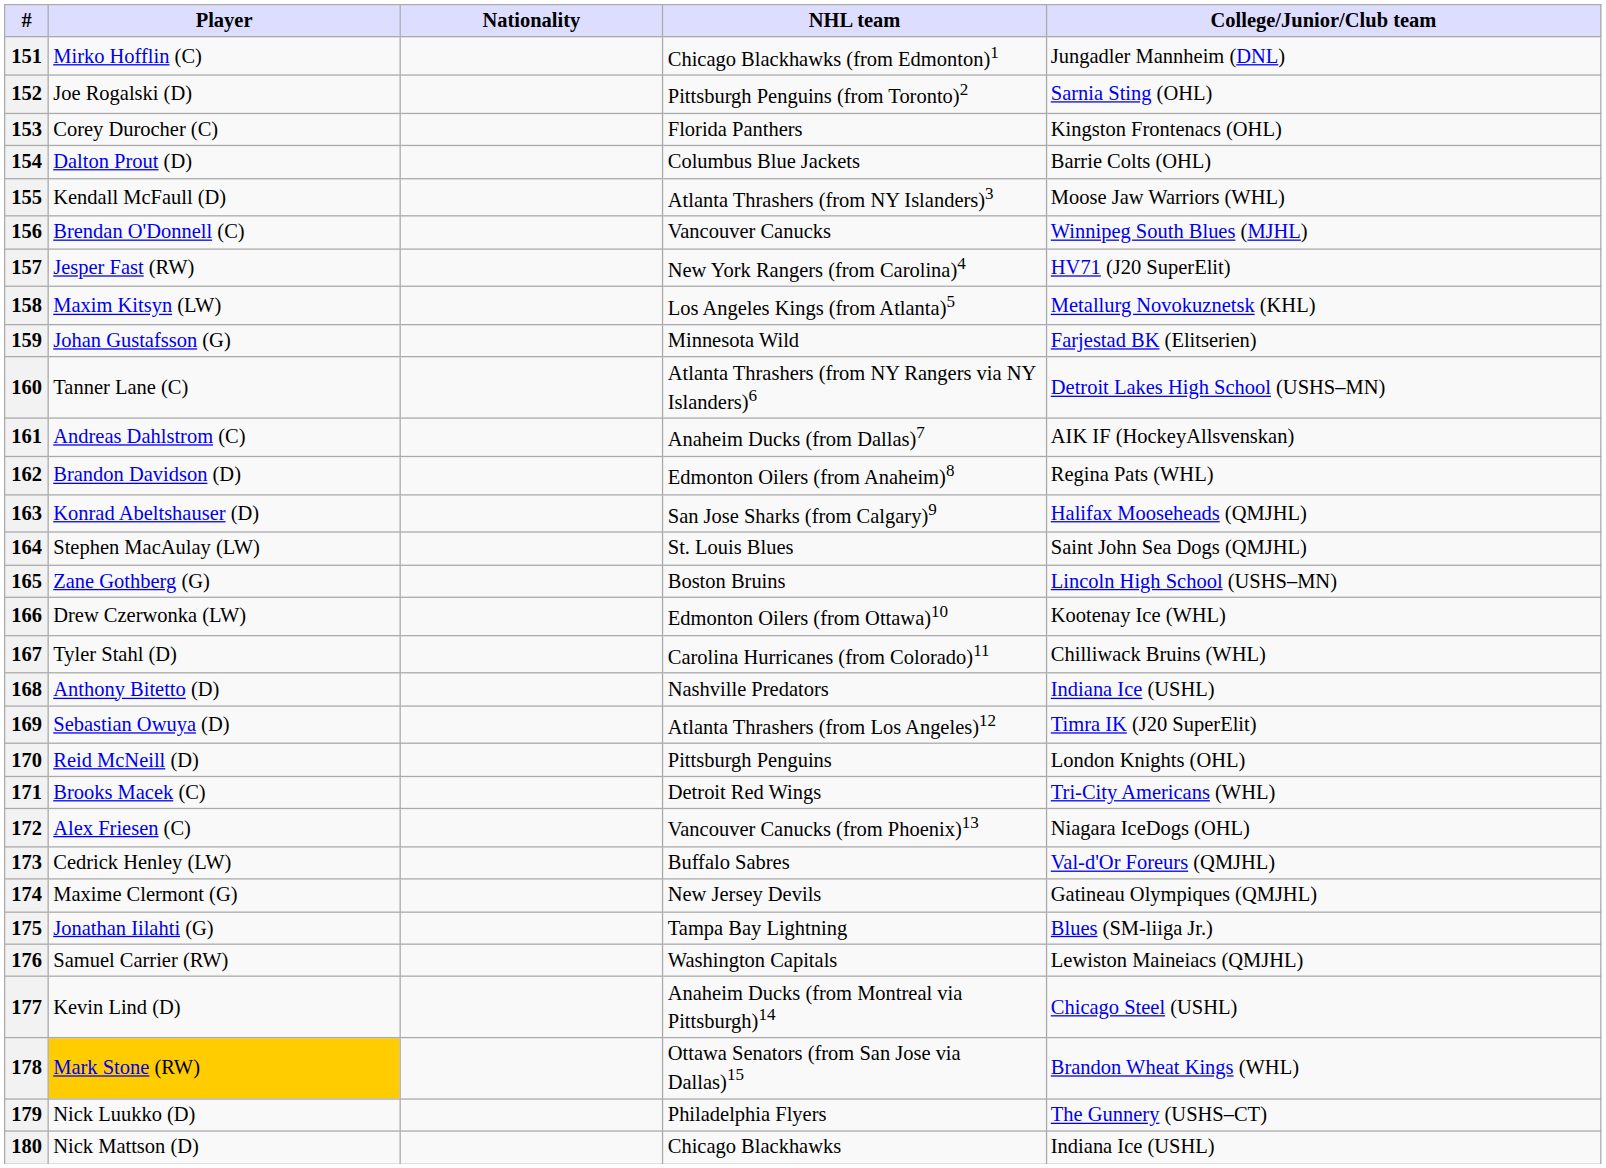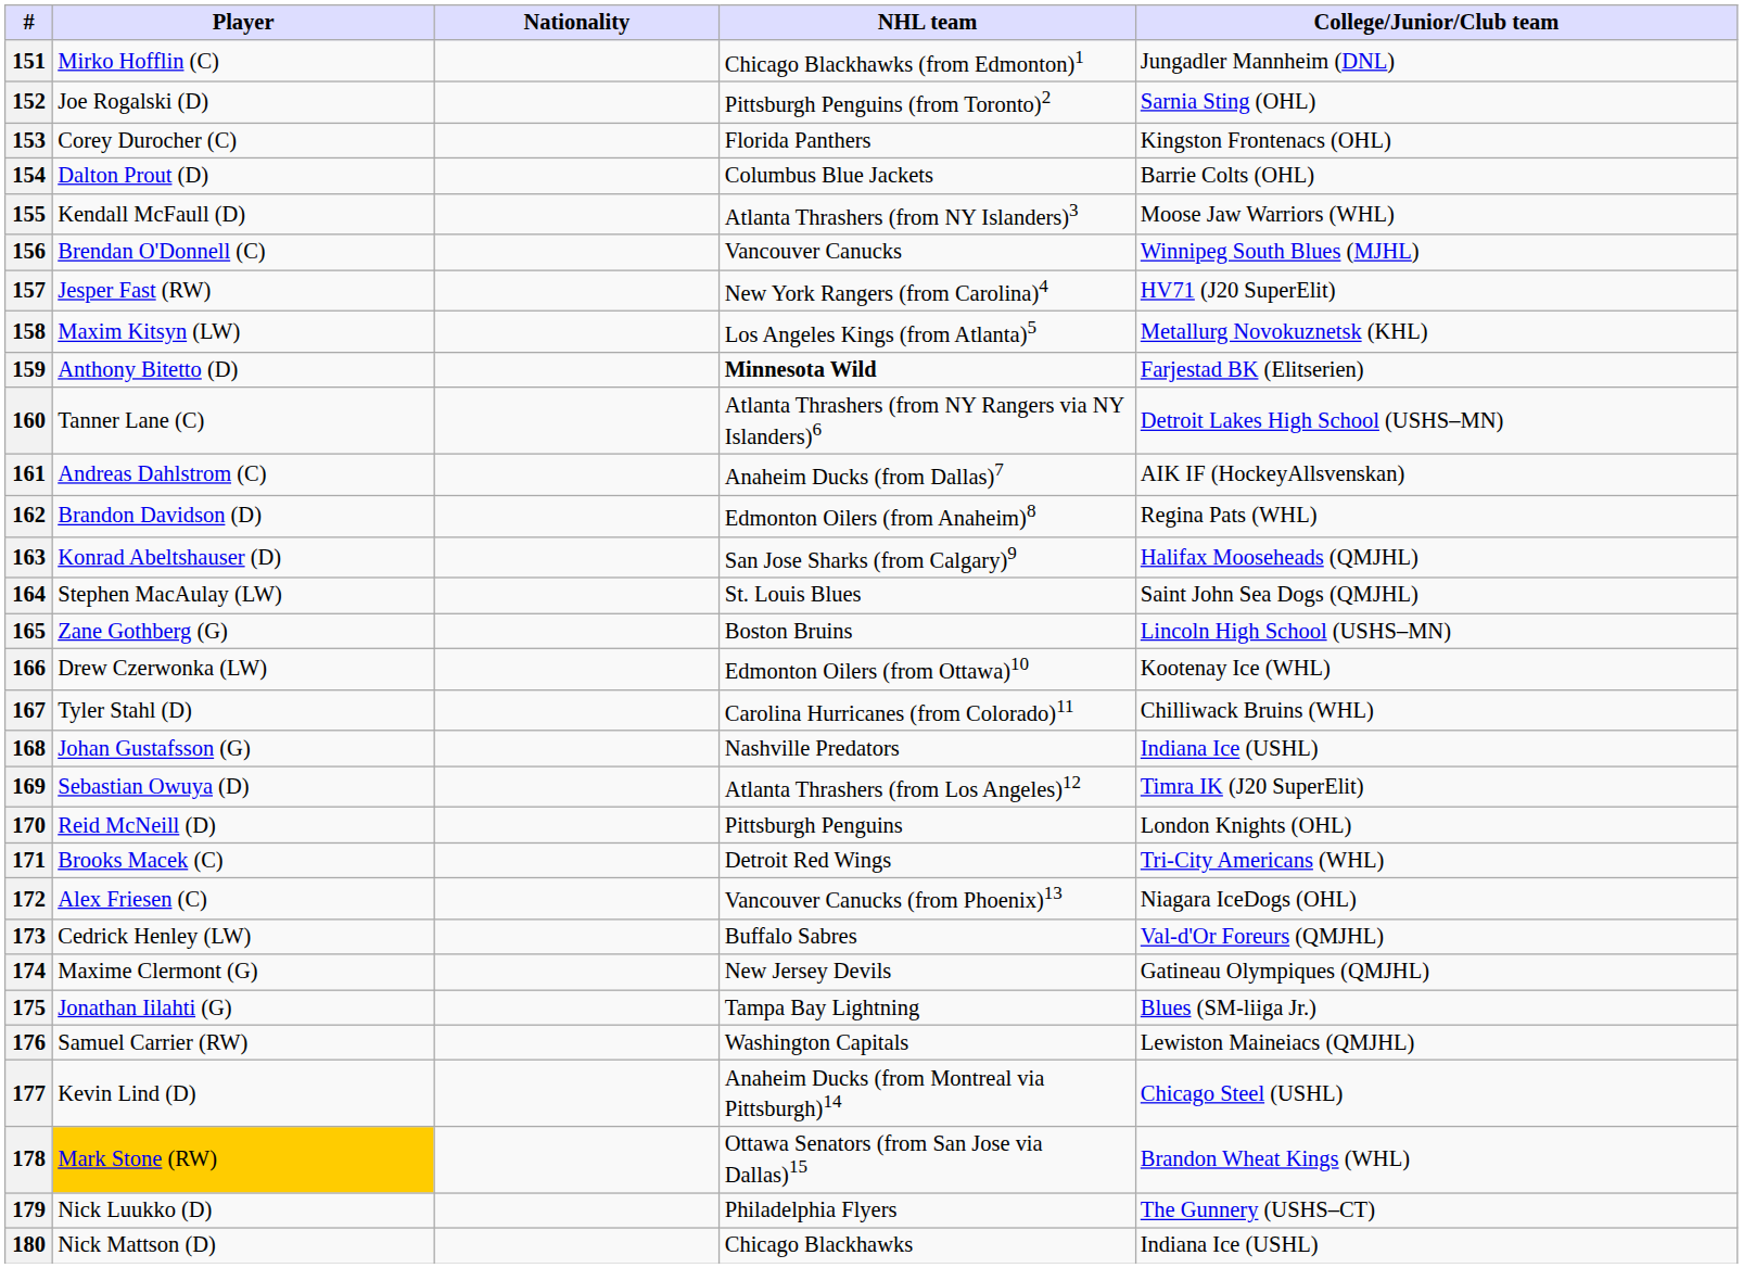 <table class="wikitable">
 <tr>
 <th style="background:#ddf; width:2.75%;">#</th>
 <th style="background:#ddf; width:22.0%;">Player</th>
 <th style="background:#ddf; width:16.5%;">Nationality</th>
 <th style="background:#ddf; width:24.0%;">NHL team</th>
 <th style="background:#ddf; width:100.0%;">College/Junior/Club team</th>
 </tr>
 <tr>
 <th>151</th>
 <td><a href='#'>Mirko Hofflin</a> (C)</td>
 <td></td>
 <td>Chicago Blackhawks (from Edmonton)<sup>1</sup></td>
 <td>Jungadler Mannheim (<a href='#'>DNL</a>)</td>
 </tr>
 <tr>
 <th>152</th>
 <td>Joe Rogalski (D)</td>
 <td></td>
 <td>Pittsburgh Penguins (from Toronto)<sup>2</sup></td>
 <td><a href='#'>Sarnia Sting</a> (OHL)</td>
 </tr>
 <tr>
 <th>153</th>
 <td>Corey Durocher (C)</td>
 <td></td>
 <td>Florida Panthers</td>
 <td>Kingston Frontenacs (OHL)</td>
 </tr>
 <tr>
 <th>154</th>
 <td><a href='#'>Dalton Prout</a> (D)</td>
 <td></td>
 <td>Columbus Blue Jackets</td>
 <td>Barrie Colts (OHL)</td>
 </tr>
 <tr>
 <th>155</th>
 <td>Kendall McFaull (D)</td>
 <td></td>
 <td>Atlanta Thrashers (from NY Islanders)<sup>3</sup></td>
 <td>Moose Jaw Warriors (WHL)</td>
 </tr>
 <tr>
 <th>156</th>
 <td><a href='#'>Brendan O'Donnell</a> (C)</td>
 <td></td>
 <td>Vancouver Canucks</td>
 <td><a href='#'>Winnipeg South Blues</a> (<a href='#'>MJHL</a>)</td>
 </tr>
 <tr>
 <th>157</th>
 <td><a href='#'>Jesper Fast</a> (RW)</td>
 <td></td>
 <td>New York Rangers (from Carolina)<sup>4</sup></td>
 <td><a href='#'>HV71</a> (J20 SuperElit)</td>
 </tr>
 <tr>
 <th>158</th>
 <td><a href='#'>Maxim Kitsyn</a> (LW)</td>
 <td></td>
 <td>Los Angeles Kings (from Atlanta)<sup>5</sup></td>
 <td><a href='#'>Metallurg Novokuznetsk</a> (KHL)</td>
 </tr>
 <tr>
 <th>159</th>
-<td><a href='#'>Johan Gustafsson</a> (G)</td>
+<td><a href='#'>Anthony Bitetto</a> (D)</td>
 <td></td>
-<td>Minnesota Wild</td>
+<td><strong>Minnesota Wild</strong></td>
 <td><a href='#'>Farjestad BK</a> (Elitserien)</td>
 </tr>
 <tr>
 <th>160</th>
 <td>Tanner Lane (C)</td>
 <td></td>
 <td>Atlanta Thrashers (from NY Rangers via NY Islanders)<sup>6</sup></td>
 <td><a href='#'>Detroit Lakes High School</a> (USHS–MN)</td>
 </tr>
 <tr>
 <th>161</th>
 <td><a href='#'>Andreas Dahlstrom</a> (C)</td>
 <td></td>
 <td>Anaheim Ducks (from Dallas)<sup>7</sup></td>
 <td>AIK IF (HockeyAllsvenskan)</td>
 </tr>
 <tr>
 <th>162</th>
 <td><a href='#'>Brandon Davidson</a> (D)</td>
 <td></td>
 <td>Edmonton Oilers (from Anaheim)<sup>8</sup></td>
 <td>Regina Pats (WHL)</td>
 </tr>
 <tr>
 <th>163</th>
 <td><a href='#'>Konrad Abeltshauser</a> (D)</td>
 <td></td>
 <td>San Jose Sharks (from Calgary)<sup>9</sup></td>
 <td><a href='#'>Halifax Mooseheads</a> (QMJHL)</td>
 </tr>
 <tr>
 <th>164</th>
 <td>Stephen MacAulay (LW)</td>
 <td></td>
 <td>St. Louis Blues</td>
 <td>Saint John Sea Dogs (QMJHL)</td>
 </tr>
 <tr>
 <th>165</th>
 <td><a href='#'>Zane Gothberg</a> (G)</td>
 <td></td>
 <td>Boston Bruins</td>
 <td><a href='#'>Lincoln High School</a> (USHS–MN)</td>
 </tr>
 <tr>
 <th>166</th>
 <td>Drew Czerwonka (LW)</td>
 <td></td>
 <td>Edmonton Oilers (from Ottawa)<sup>10</sup></td>
 <td>Kootenay Ice (WHL)</td>
 </tr>
 <tr>
 <th>167</th>
 <td>Tyler Stahl (D)</td>
 <td></td>
 <td>Carolina Hurricanes (from Colorado)<sup>11</sup></td>
 <td>Chilliwack Bruins (WHL)</td>
 </tr>
 <tr>
 <th>168</th>
-<td><a href='#'>Anthony Bitetto</a> (D)</td>
+<td><a href='#'>Johan Gustafsson</a> (G)</td>
 <td></td>
 <td>Nashville Predators</td>
 <td><a href='#'>Indiana Ice</a> (USHL)</td>
 </tr>
 <tr>
 <th>169</th>
 <td><a href='#'>Sebastian Owuya</a> (D)</td>
 <td></td>
 <td>Atlanta Thrashers (from Los Angeles)<sup>12</sup></td>
 <td><a href='#'>Timra IK</a> (J20 SuperElit)</td>
 </tr>
 <tr>
 <th>170</th>
 <td><a href='#'>Reid McNeill</a> (D)</td>
 <td></td>
 <td>Pittsburgh Penguins</td>
 <td>London Knights (OHL)</td>
 </tr>
 <tr>
 <th>171</th>
 <td><a href='#'>Brooks Macek</a> (C)</td>
 <td></td>
 <td>Detroit Red Wings</td>
 <td><a href='#'>Tri-City Americans</a> (WHL)</td>
 </tr>
 <tr>
 <th>172</th>
 <td><a href='#'>Alex Friesen</a> (C)</td>
 <td></td>
 <td>Vancouver Canucks (from Phoenix)<sup>13</sup></td>
 <td>Niagara IceDogs (OHL)</td>
 </tr>
 <tr>
 <th>173</th>
 <td>Cedrick Henley (LW)</td>
 <td></td>
 <td>Buffalo Sabres</td>
 <td><a href='#'>Val-d'Or Foreurs</a> (QMJHL)</td>
 </tr>
 <tr>
 <th>174</th>
 <td>Maxime Clermont (G)</td>
 <td></td>
 <td>New Jersey Devils</td>
 <td>Gatineau Olympiques (QMJHL)</td>
 </tr>
 <tr>
 <th>175</th>
 <td><a href='#'>Jonathan Iilahti</a> (G)</td>
 <td></td>
 <td>Tampa Bay Lightning</td>
 <td><a href='#'>Blues</a> (SM-liiga Jr.)</td>
 </tr>
 <tr>
 <th>176</th>
 <td>Samuel Carrier (RW)</td>
 <td></td>
 <td>Washington Capitals</td>
 <td>Lewiston Maineiacs (QMJHL)</td>
 </tr>
 <tr>
 <th>177</th>
 <td>Kevin Lind (D)</td>
 <td></td>
 <td>Anaheim Ducks (from Montreal via Pittsburgh)<sup>14</sup></td>
 <td><a href='#'>Chicago Steel</a> (USHL)</td>
 </tr>
 <tr>
 <th>178</th>
 <td bgcolor="#FFCC00"><a href='#'>Mark Stone</a> (RW)</td>
 <td></td>
 <td>Ottawa Senators (from San Jose via Dallas)<sup>15</sup></td>
 <td><a href='#'>Brandon Wheat Kings</a> (WHL)</td>
 </tr>
 <tr>
 <th>179</th>
 <td>Nick Luukko (D)</td>
 <td></td>
 <td>Philadelphia Flyers</td>
 <td><a href='#'>The Gunnery</a> (USHS–CT)</td>
 </tr>
 <tr>
 <th>180</th>
 <td>Nick Mattson (D)</td>
 <td></td>
 <td>Chicago Blackhawks</td>
 <td>Indiana Ice (USHL)</td>
 </tr>
 </table>
